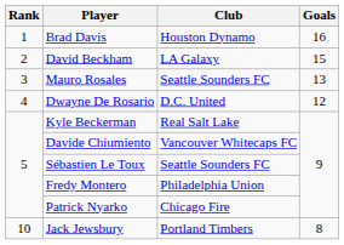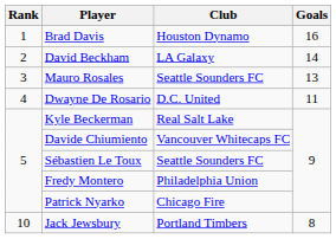 <table class="wikitable" style="text-align:center">
 <tr>
 <th>Rank</th>
 <th>Player</th>
 <th>Club</th>
 <th>Goals</th>
 </tr>
 <tr>
 <td>1</td>
 <td align="left"> <a href='#'>Brad Davis</a></td>
 <td align="left"><a href='#'>Houston Dynamo</a></td>
 <td>16</td>
 </tr>
 <tr>
 <td>2</td>
 <td align="left"> <a href='#'>David Beckham</a></td>
 <td align="left"><a href='#'>LA Galaxy</a></td>
-<td>15</td>
+<td>14</td>
 </tr>
 <tr>
 <td>3</td>
 <td align="left"> <a href='#'>Mauro Rosales</a></td>
 <td align="left"><a href='#'>Seattle Sounders FC</a></td>
 <td>13</td>
 </tr>
 <tr>
 <td>4</td>
 <td align="left"> <a href='#'>Dwayne De Rosario</a></td>
 <td align="left"><a href='#'>D.C. United</a></td>
-<td>12</td>
+<td>11</td>
 </tr>
 <tr>
 <td rowspan="5">5</td>
 <td align="left"> <a href='#'>Kyle Beckerman</a></td>
 <td align="left"><a href='#'>Real Salt Lake</a></td>
 <td rowspan="5">9</td>
 </tr>
 <tr>
 <td align="left"> <a href='#'>Davide Chiumiento</a></td>
 <td align="left"><a href='#'>Vancouver Whitecaps FC</a></td>
 </tr>
 <tr>
 <td align="left"> <a href='#'>Sébastien Le Toux</a></td>
 <td align="left"><a href='#'>Seattle Sounders FC</a></td>
 </tr>
 <tr>
 <td align="left"> <a href='#'>Fredy Montero</a></td>
 <td align="left"><a href='#'>Philadelphia Union</a></td>
 </tr>
 <tr>
 <td align="left"> <a href='#'>Patrick Nyarko</a></td>
 <td align="left"><a href='#'>Chicago Fire</a></td>
 </tr>
 <tr>
 <td>10</td>
 <td align="left"> <a href='#'>Jack Jewsbury</a></td>
 <td align="left"><a href='#'>Portland Timbers</a></td>
 <td>8</td>
 </tr>
 </table>
